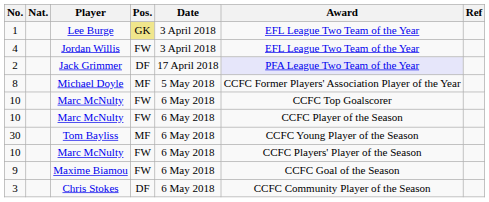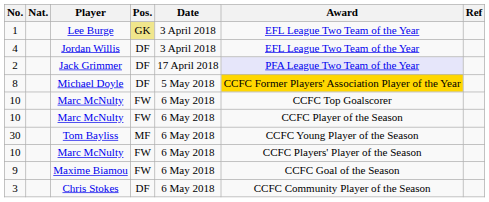 <table class="wikitable sortable alternance" style="text-align:center">
 <tr>
 <th>No.</th>
 <th>Nat.</th>
 <th>Player</th>
 <th>Pos.</th>
 <th>Date</th>
 <th>Award</th>
 <th>Ref</th>
 </tr>
 <tr>
 <td>1</td>
 <td></td>
 <td><a href='#'>Lee Burge</a></td>
 <td style="background: khaki;">GK</td>
 <td>3 April 2018</td>
 <td><a href='#'>EFL League Two Team of the Year</a></td>
 <td></td>
 </tr>
 <tr>
 <td>4</td>
 <td></td>
 <td><a href='#'>Jordan Willis</a></td>
-<td>FW</td>
+<td>DF</td>
 <td>3 April 2018</td>
 <td><a href='#'>EFL League Two Team of the Year</a></td>
 <td></td>
 </tr>
 <tr>
 <td>2</td>
 <td></td>
 <td><a href='#'>Jack Grimmer</a></td>
 <td>DF</td>
 <td>17 April 2018</td>
 <td style="background: lavender;"><a href='#'>PFA League Two Team of the Year</a></td>
 <td></td>
 </tr>
 <tr>
 <td>8</td>
 <td></td>
 <td><a href='#'>Michael Doyle</a></td>
-<td>MF</td>
+<td>DF</td>
 <td>5 May 2018</td>
-<td>CCFC Former Players' Association Player of the Year</td>
+<td style="background: gold;">CCFC Former Players' Association Player of the Year</td>
 <td></td>
 </tr>
 <tr>
 <td>10</td>
 <td></td>
 <td><a href='#'>Marc McNulty</a></td>
 <td>FW</td>
 <td>6 May 2018</td>
 <td>CCFC Top Goalscorer</td>
 <td></td>
 </tr>
 <tr>
 <td>10</td>
 <td></td>
 <td><a href='#'>Marc McNulty</a></td>
 <td>FW</td>
 <td>6 May 2018</td>
 <td>CCFC Player of the Season</td>
 <td></td>
 </tr>
 <tr>
 <td>30</td>
 <td></td>
 <td><a href='#'>Tom Bayliss</a></td>
 <td>MF</td>
 <td>6 May 2018</td>
 <td>CCFC Young Player of the Season</td>
 <td></td>
 </tr>
 <tr>
 <td>10</td>
 <td></td>
 <td><a href='#'>Marc McNulty</a></td>
 <td>FW</td>
 <td>6 May 2018</td>
 <td>CCFC Players' Player of the Season</td>
 <td></td>
 </tr>
 <tr>
 <td>9</td>
 <td></td>
 <td><a href='#'>Maxime Biamou</a></td>
 <td>FW</td>
 <td>6 May 2018</td>
 <td>CCFC Goal of the Season</td>
 <td></td>
 </tr>
 <tr>
 <td>3</td>
 <td></td>
 <td><a href='#'>Chris Stokes</a></td>
 <td>DF</td>
 <td>6 May 2018</td>
 <td>CCFC Community Player of the Season</td>
 <td></td>
 </tr>
 </table>
